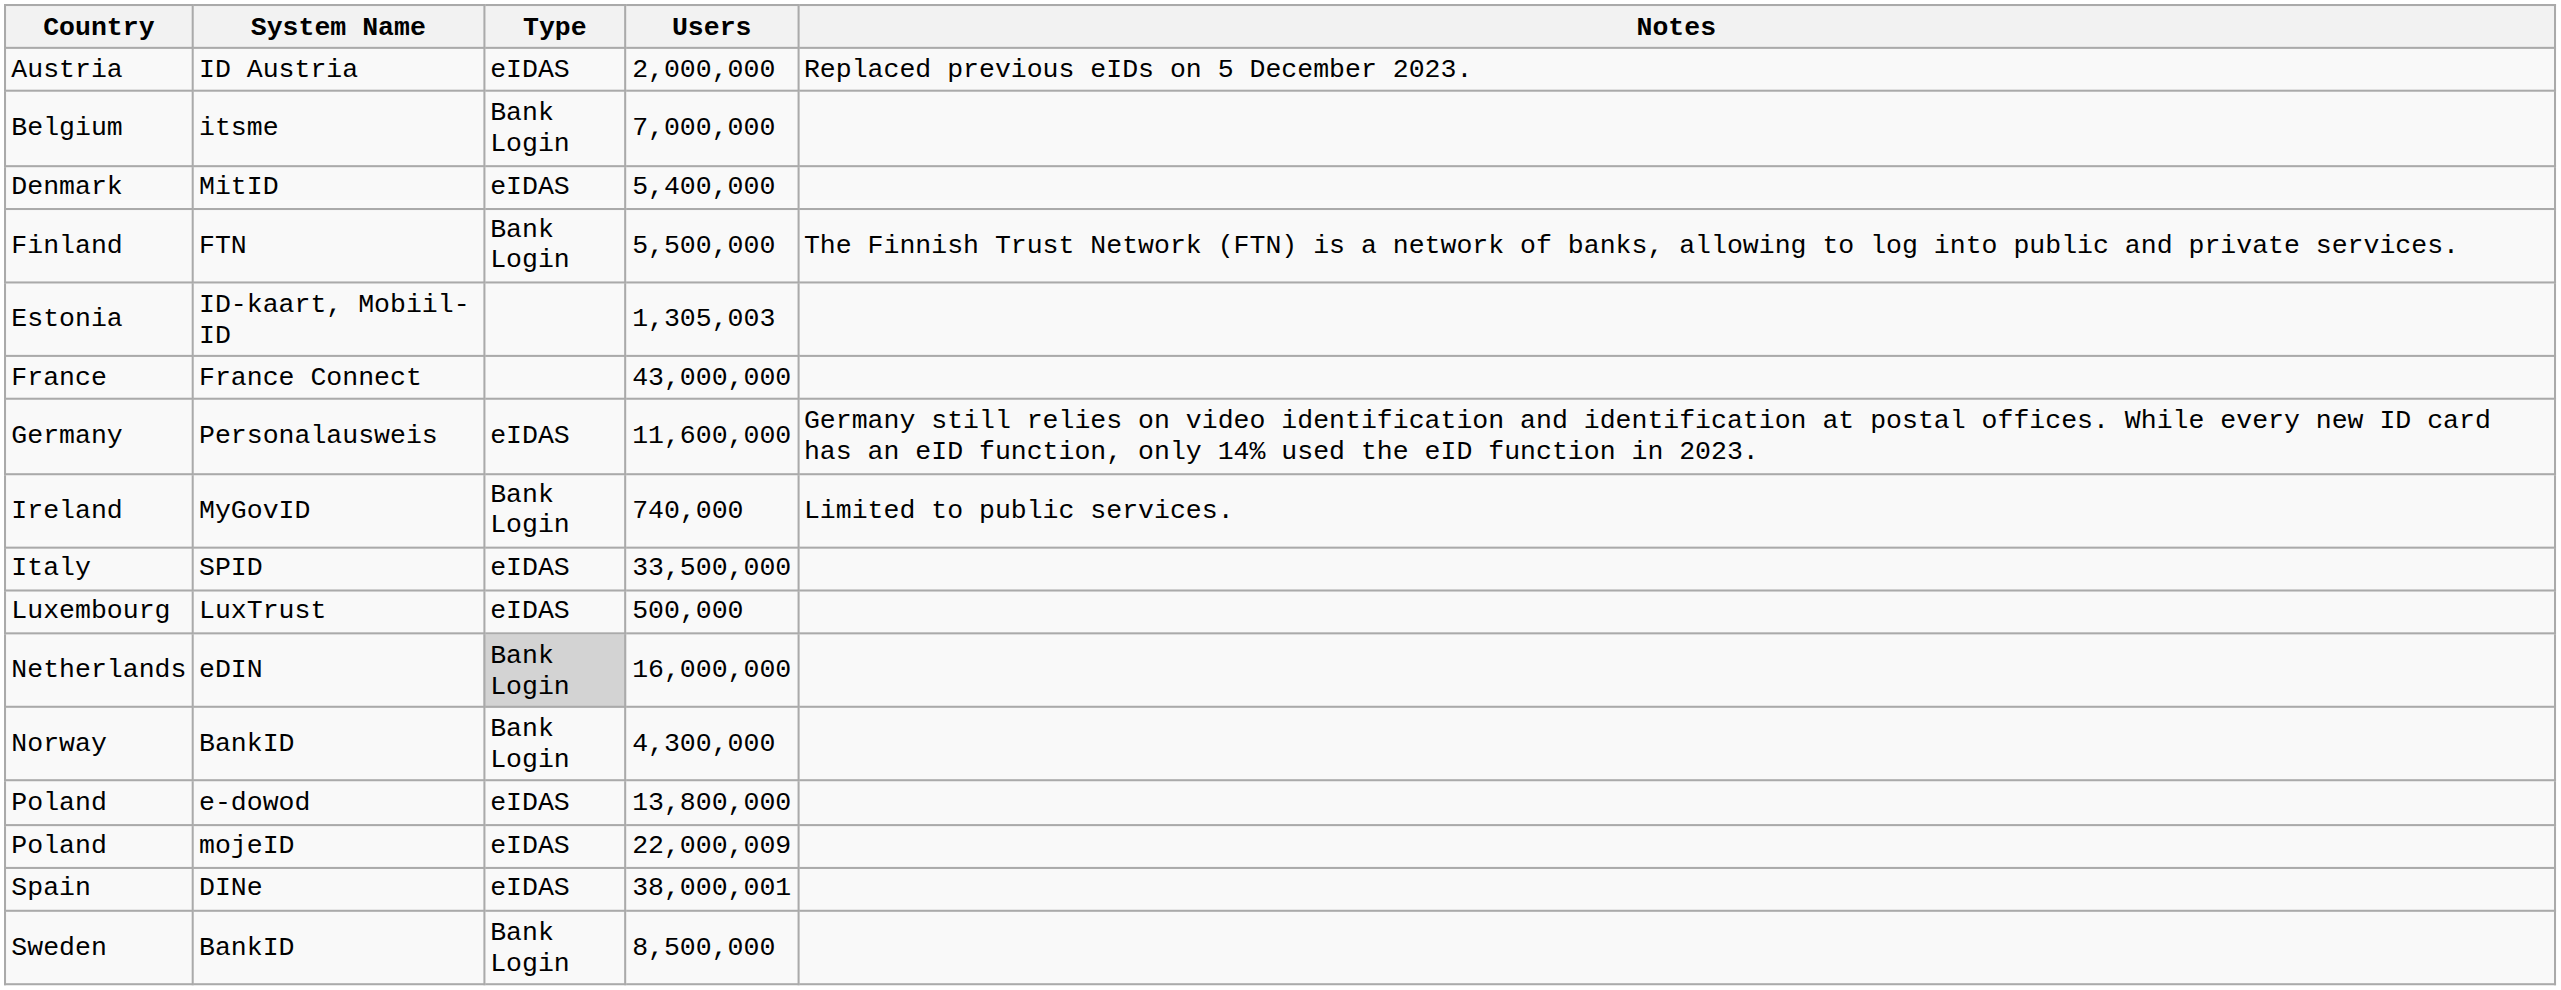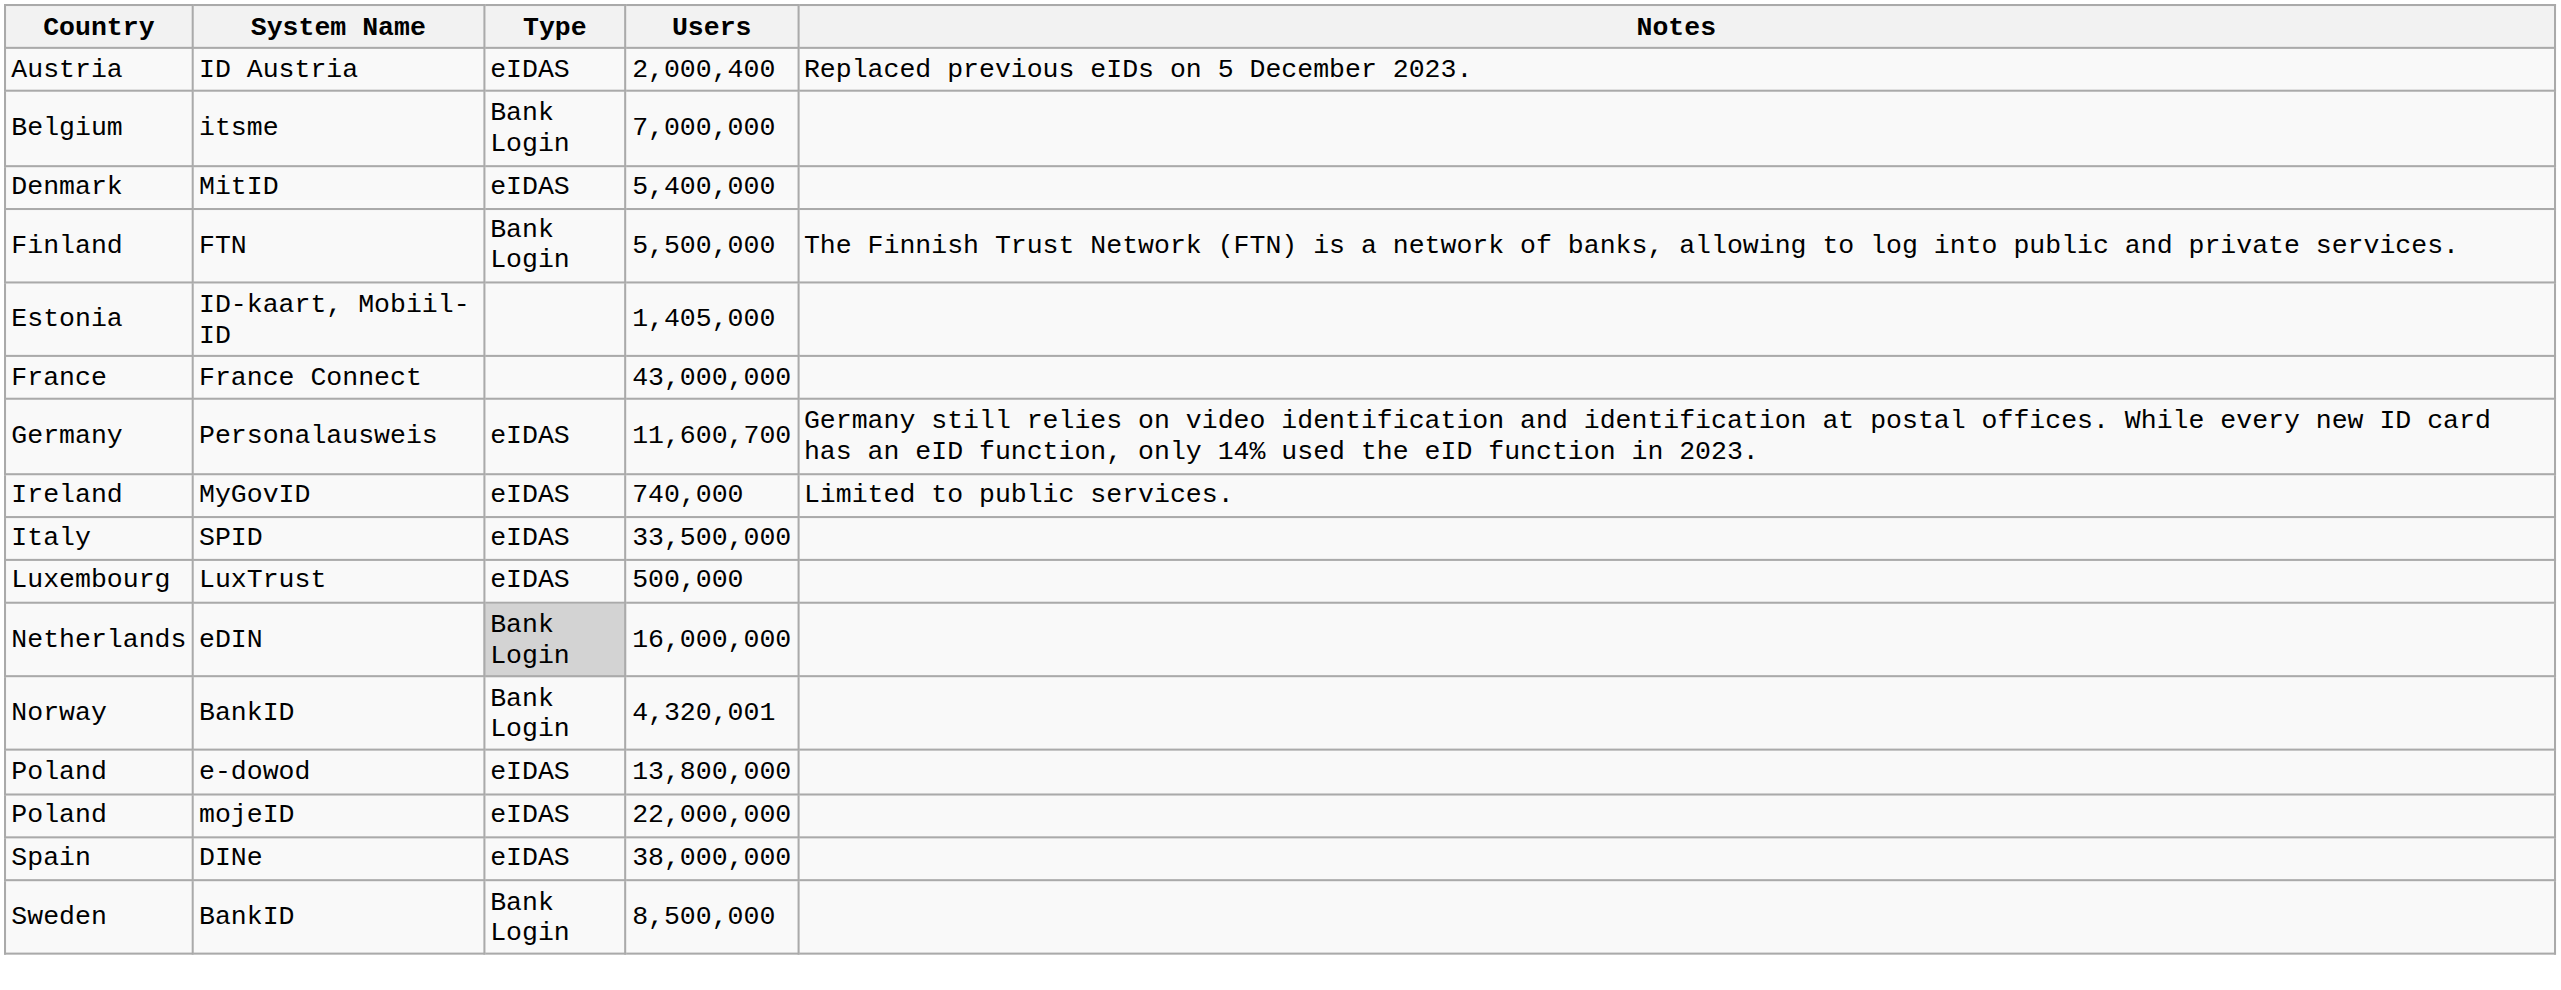 <table class="wikitable">
 <tr>
 <th>Country</th>
 <th>System Name</th>
 <th>Type</th>
 <th>Users</th>
 <th>Notes</th>
 </tr>
 <tr>
 <td>Austria</td>
 <td>ID Austria</td>
 <td>eIDAS</td>
-<td>2,000,000</td>
+<td>2,000,400</td>
 <td>Replaced previous eIDs on 5 December 2023.</td>
 </tr>
 <tr>
 <td>Belgium</td>
 <td>itsme</td>
 <td>Bank Login</td>
 <td>7,000,000</td>
 <td></td>
 </tr>
 <tr>
 <td>Denmark</td>
 <td>MitID</td>
 <td>eIDAS</td>
 <td>5,400,000</td>
 <td></td>
 </tr>
 <tr>
 <td>Finland</td>
 <td>FTN</td>
 <td>Bank Login</td>
 <td>5,500,000</td>
 <td>The Finnish Trust Network (FTN) is a network of banks, allowing to log into public and private services.</td>
 </tr>
 <tr>
 <td>Estonia</td>
 <td>ID-kaart, Mobiil-ID</td>
 <td></td>
-<td>1,305,003</td>
+<td>1,405,000</td>
 <td></td>
 </tr>
 <tr>
 <td>France</td>
 <td>France Connect</td>
 <td></td>
 <td>43,000,000</td>
 <td></td>
 </tr>
 <tr>
 <td>Germany</td>
 <td>Personalausweis</td>
 <td>eIDAS</td>
-<td>11,600,000</td>
+<td>11,600,700</td>
 <td>Germany still relies on video identification and identification at postal offices. While every new ID card has an eID function, only 14% used the eID function in 2023.</td>
 </tr>
 <tr>
 <td>Ireland</td>
 <td>MyGovID</td>
-<td>Bank Login</td>
+<td>eIDAS</td>
 <td>740,000</td>
 <td>Limited to public services.</td>
 </tr>
 <tr>
 <td>Italy</td>
 <td>SPID</td>
 <td>eIDAS</td>
 <td>33,500,000</td>
 <td></td>
 </tr>
 <tr>
 <td>Luxembourg</td>
 <td>LuxTrust</td>
 <td>eIDAS</td>
 <td>500,000</td>
 <td></td>
 </tr>
 <tr>
 <td>Netherlands</td>
 <td>eDIN</td>
 <td style="background: lightgrey;">Bank Login</td>
 <td>16,000,000</td>
 <td></td>
 </tr>
 <tr>
 <td>Norway</td>
 <td>BankID</td>
 <td>Bank Login</td>
-<td>4,300,000</td>
+<td>4,320,001</td>
 <td></td>
 </tr>
 <tr>
 <td>Poland</td>
 <td>e-dowod</td>
 <td>eIDAS</td>
 <td>13,800,000</td>
 <td></td>
 </tr>
 <tr>
 <td>Poland</td>
 <td>mojeID</td>
 <td>eIDAS</td>
-<td>22,000,009</td>
+<td>22,000,000</td>
 <td></td>
 </tr>
 <tr>
 <td>Spain</td>
 <td>DINe</td>
 <td>eIDAS</td>
-<td>38,000,001</td>
+<td>38,000,000</td>
 <td></td>
 </tr>
 <tr>
 <td>Sweden</td>
 <td>BankID</td>
 <td>Bank Login</td>
 <td>8,500,000</td>
 <td></td>
 </tr>
 </table>
